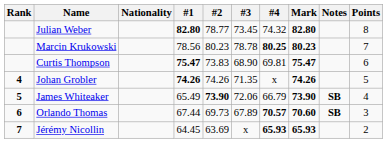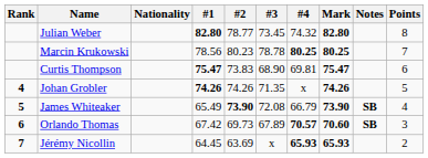 <table class="wikitable sortable" style="text-align:center">
 <tr>
 <th>Rank</th>
 <th>Name</th>
 <th>Nationality</th>
 <th>#1</th>
 <th>#2</th>
 <th>#3</th>
 <th>#4</th>
 <th>Mark</th>
 <th>Notes</th>
 <th>Points</th>
 </tr>
 <tr>
 <td></td>
 <td align=left><a href='#'>Julian Weber</a></td>
 <td align=left></td>
 <td><strong>82.80</strong></td>
 <td>78.77</td>
 <td>73.45</td>
 <td>74.32</td>
 <td><strong>82.80</strong></td>
 <td></td>
 <td>8</td>
 </tr>
 <tr>
 <td></td>
 <td align=left><a href='#'>Marcin Krukowski</a></td>
 <td align=left></td>
 <td>78.56</td>
 <td>80.23</td>
 <td>78.78</td>
 <td><strong>80.25</strong></td>
-<td><strong>80.23</strong></td>
+<td><strong>80.25</strong></td>
 <td></td>
 <td>7</td>
 </tr>
 <tr>
 <td></td>
 <td align=left><a href='#'>Curtis Thompson</a></td>
 <td align=left></td>
 <td><strong>75.47</strong></td>
 <td>73.83</td>
 <td>68.90</td>
 <td>69.81</td>
 <td><strong>75.47</strong></td>
 <td></td>
 <td>6</td>
 </tr>
 <tr>
 <td><strong>4</strong></td>
 <td align=left><a href='#'>Johan Grobler</a></td>
 <td align=left></td>
 <td><strong>74.26</strong></td>
 <td>74.26</td>
 <td>71.35</td>
 <td>x</td>
 <td><strong>74.26</strong></td>
 <td></td>
 <td>5</td>
 </tr>
 <tr>
 <td><strong>5</strong></td>
 <td align=left><a href='#'>James Whiteaker</a></td>
 <td align=left></td>
 <td>65.49</td>
 <td><strong>73.90</strong></td>
-<td>72.06</td>
+<td>72.08</td>
 <td>66.79</td>
 <td><strong>73.90</strong></td>
 <td><strong>SB </strong></td>
 <td>4</td>
 </tr>
 <tr>
 <td><strong>6</strong></td>
 <td align=left><a href='#'>Orlando Thomas</a></td>
 <td align=left></td>
-<td>67.44</td>
+<td>67.42</td>
 <td>69.73</td>
 <td>67.89</td>
 <td><strong>70.57</strong></td>
 <td><strong>70.60</strong></td>
 <td><strong>SB </strong></td>
 <td>3</td>
 </tr>
 <tr>
 <td><strong>7</strong></td>
 <td align=left><a href='#'>Jérémy Nicollin</a></td>
 <td align=left></td>
 <td>64.45</td>
 <td>63.69</td>
 <td>x</td>
 <td><strong>65.93</strong></td>
 <td><strong>65.93</strong></td>
 <td></td>
 <td>2</td>
 </tr>
 </table>
